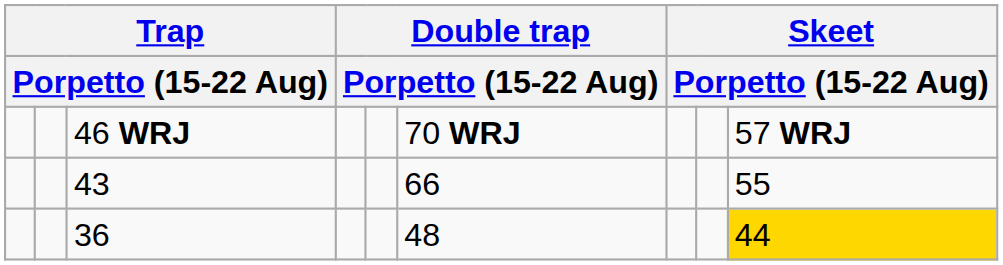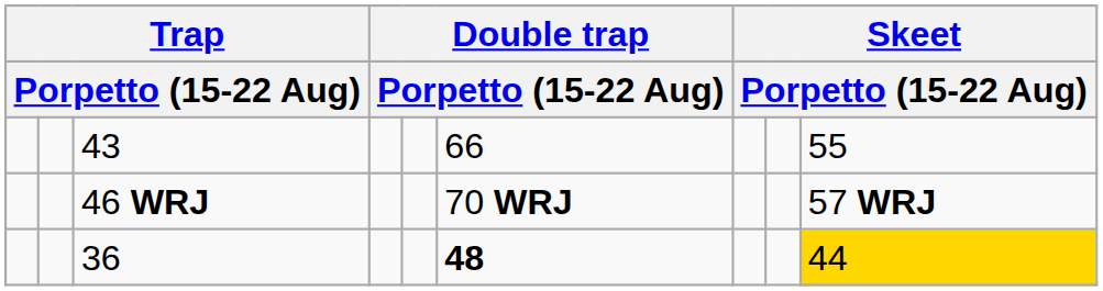 <table class="wikitable" style="font-size: 95%">
 <tr>
 <th colspan="3"><a href='#'>Trap</a></th>
 <th colspan="3"><a href='#'>Double trap</a></th>
 <th colspan="3"><a href='#'>Skeet</a></th>
 </tr>
 <tr>
 <th colspan="3"><strong><a href='#'>Porpetto</a>  (15-22 Aug)</strong></th>
 <th colspan="3"><strong><a href='#'>Porpetto</a>  (15-22 Aug)</strong></th>
 <th colspan="3"><strong><a href='#'>Porpetto</a>  (15-22 Aug)</strong></th>
+</tr>
+<tr>
+<td></td>
+<td></td>
+<td>43</td>
+<td></td>
+<td></td>
+<td>66</td>
+<td></td>
+<td></td>
+<td>55</td>
 </tr>
 <tr>
 <td></td>
 <td></td>
 <td>46 <strong>WRJ</strong></td>
 <td></td>
 <td></td>
 <td>70 <strong>WRJ</strong></td>
 <td></td>
 <td></td>
 <td>57 <strong>WRJ</strong></td>
 </tr>
 <tr>
 <td></td>
 <td></td>
-<td>43</td>
-<td></td>
-<td></td>
-<td>66</td>
-<td></td>
-<td></td>
-<td>55</td>
-</tr>
-<tr>
-<td></td>
-<td></td>
 <td>36</td>
 <td></td>
 <td></td>
-<td>48</td>
+<td><strong>48</strong></td>
 <td></td>
 <td></td>
 <td style="background: gold;">44</td>
 </tr>
 </table>
